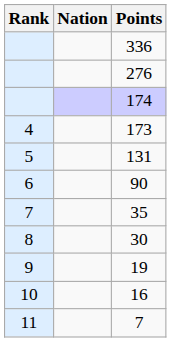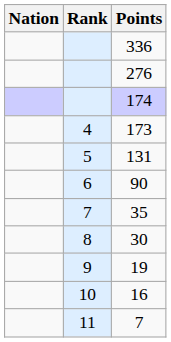 <table class="wikitable sortable" style="text-align:center">
 <tr>
+<th>Nation</th>
 <th>Rank</th>
-<th>Nation</th>
 <th>Points</th>
 </tr>
 <tr>
+<td align=left></td>
 <td bgcolor = DDEEFF></td>
-<td align=left></td>
 <td>336</td>
 </tr>
 <tr>
+<td align=left></td>
 <td bgcolor = DDEEFF></td>
-<td align=left></td>
 <td>276</td>
 </tr>
 <tr style="background-color:#ccccff">
+<td align=left></td>
 <td bgcolor = DDEEFF></td>
-<td align=left></td>
 <td>174</td>
 </tr>
 <tr>
+<td align=left></td>
 <td bgcolor = DDEEFF>4</td>
-<td align=left></td>
 <td>173</td>
 </tr>
 <tr>
+<td align=left></td>
 <td bgcolor = DDEEFF>5</td>
-<td align=left></td>
 <td>131</td>
 </tr>
 <tr>
+<td align=left></td>
 <td bgcolor = DDEEFF>6</td>
-<td align=left></td>
 <td>90</td>
 </tr>
 <tr>
+<td align=left></td>
 <td bgcolor = DDEEFF>7</td>
-<td align=left></td>
 <td>35</td>
 </tr>
 <tr>
+<td align=left></td>
 <td bgcolor = DDEEFF>8</td>
-<td align=left></td>
 <td>30</td>
 </tr>
 <tr>
+<td align=left></td>
 <td bgcolor = DDEEFF>9</td>
-<td align=left></td>
 <td>19</td>
 </tr>
 <tr>
+<td align=left></td>
 <td bgcolor = DDEEFF>10</td>
-<td align=left></td>
 <td>16</td>
 </tr>
 <tr>
+<td align=left></td>
 <td bgcolor = DDEEFF>11</td>
-<td align=left></td>
 <td>7</td>
 </tr>
 </table>
